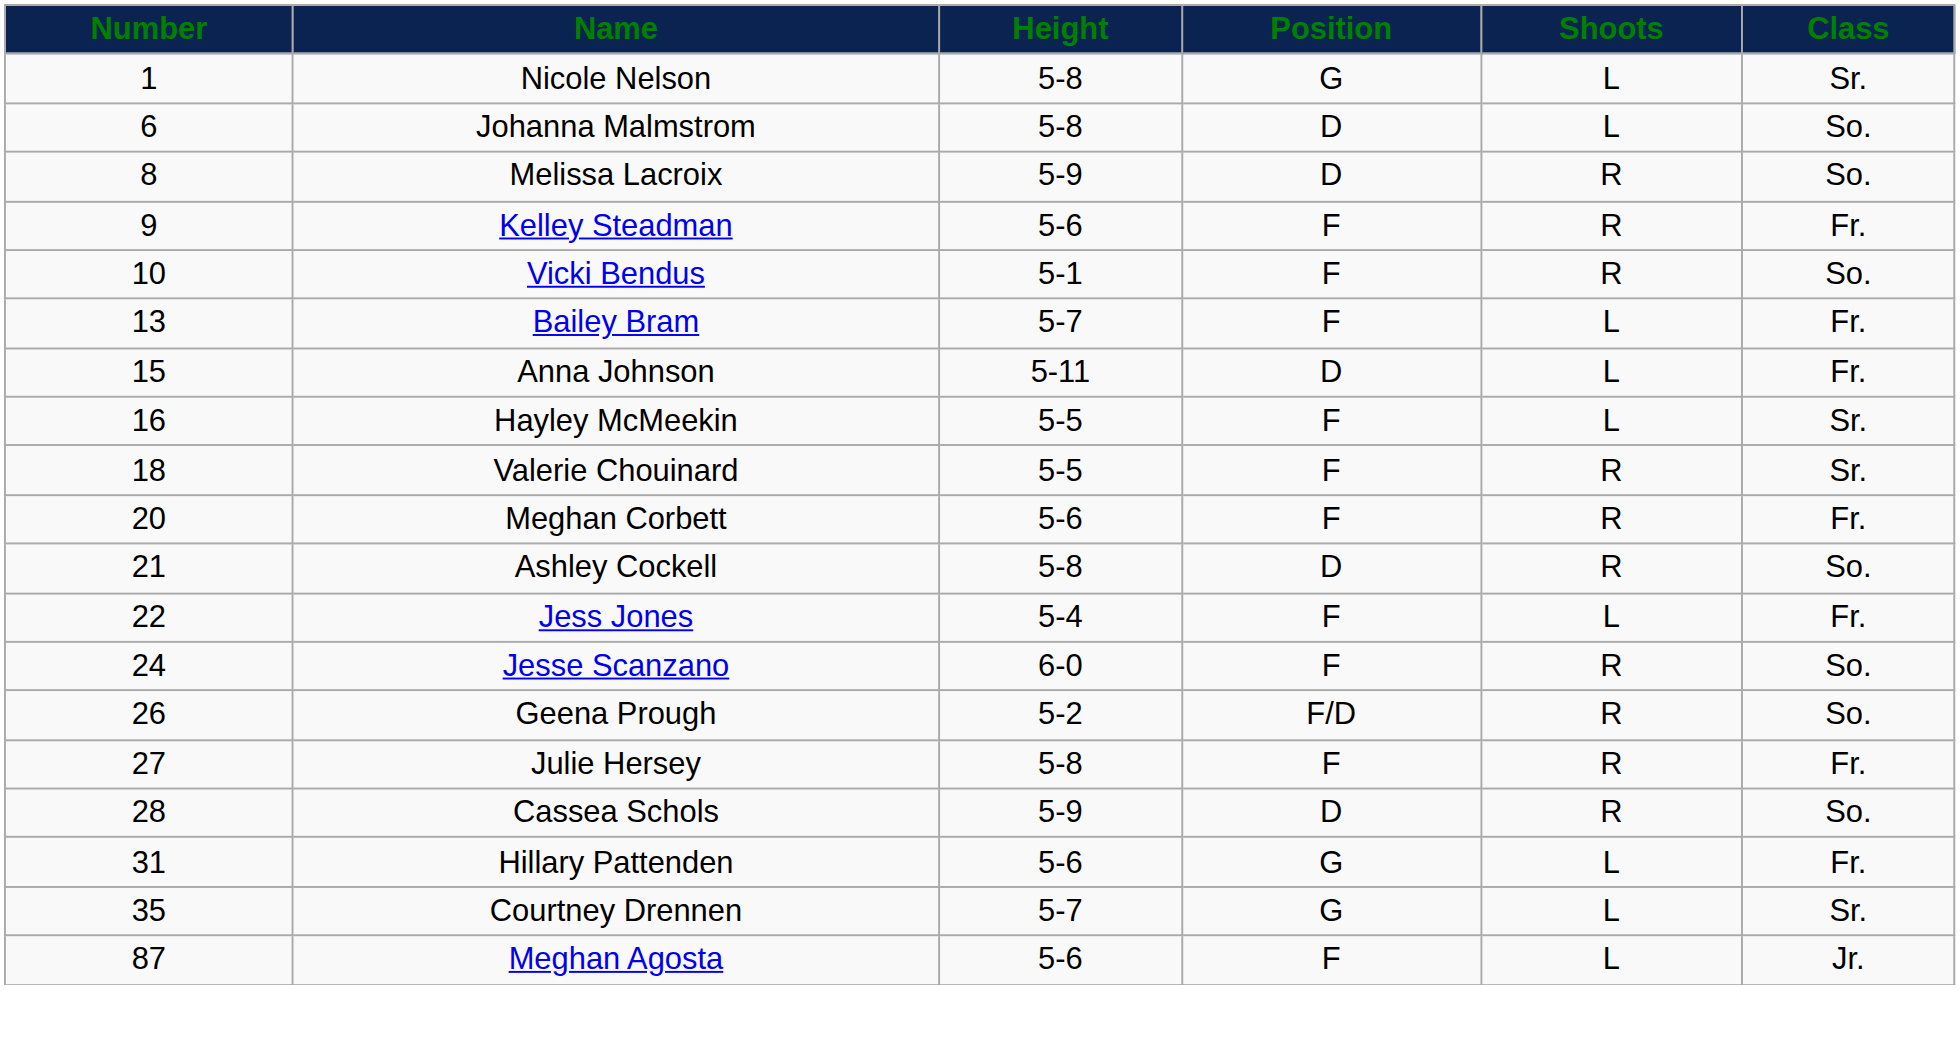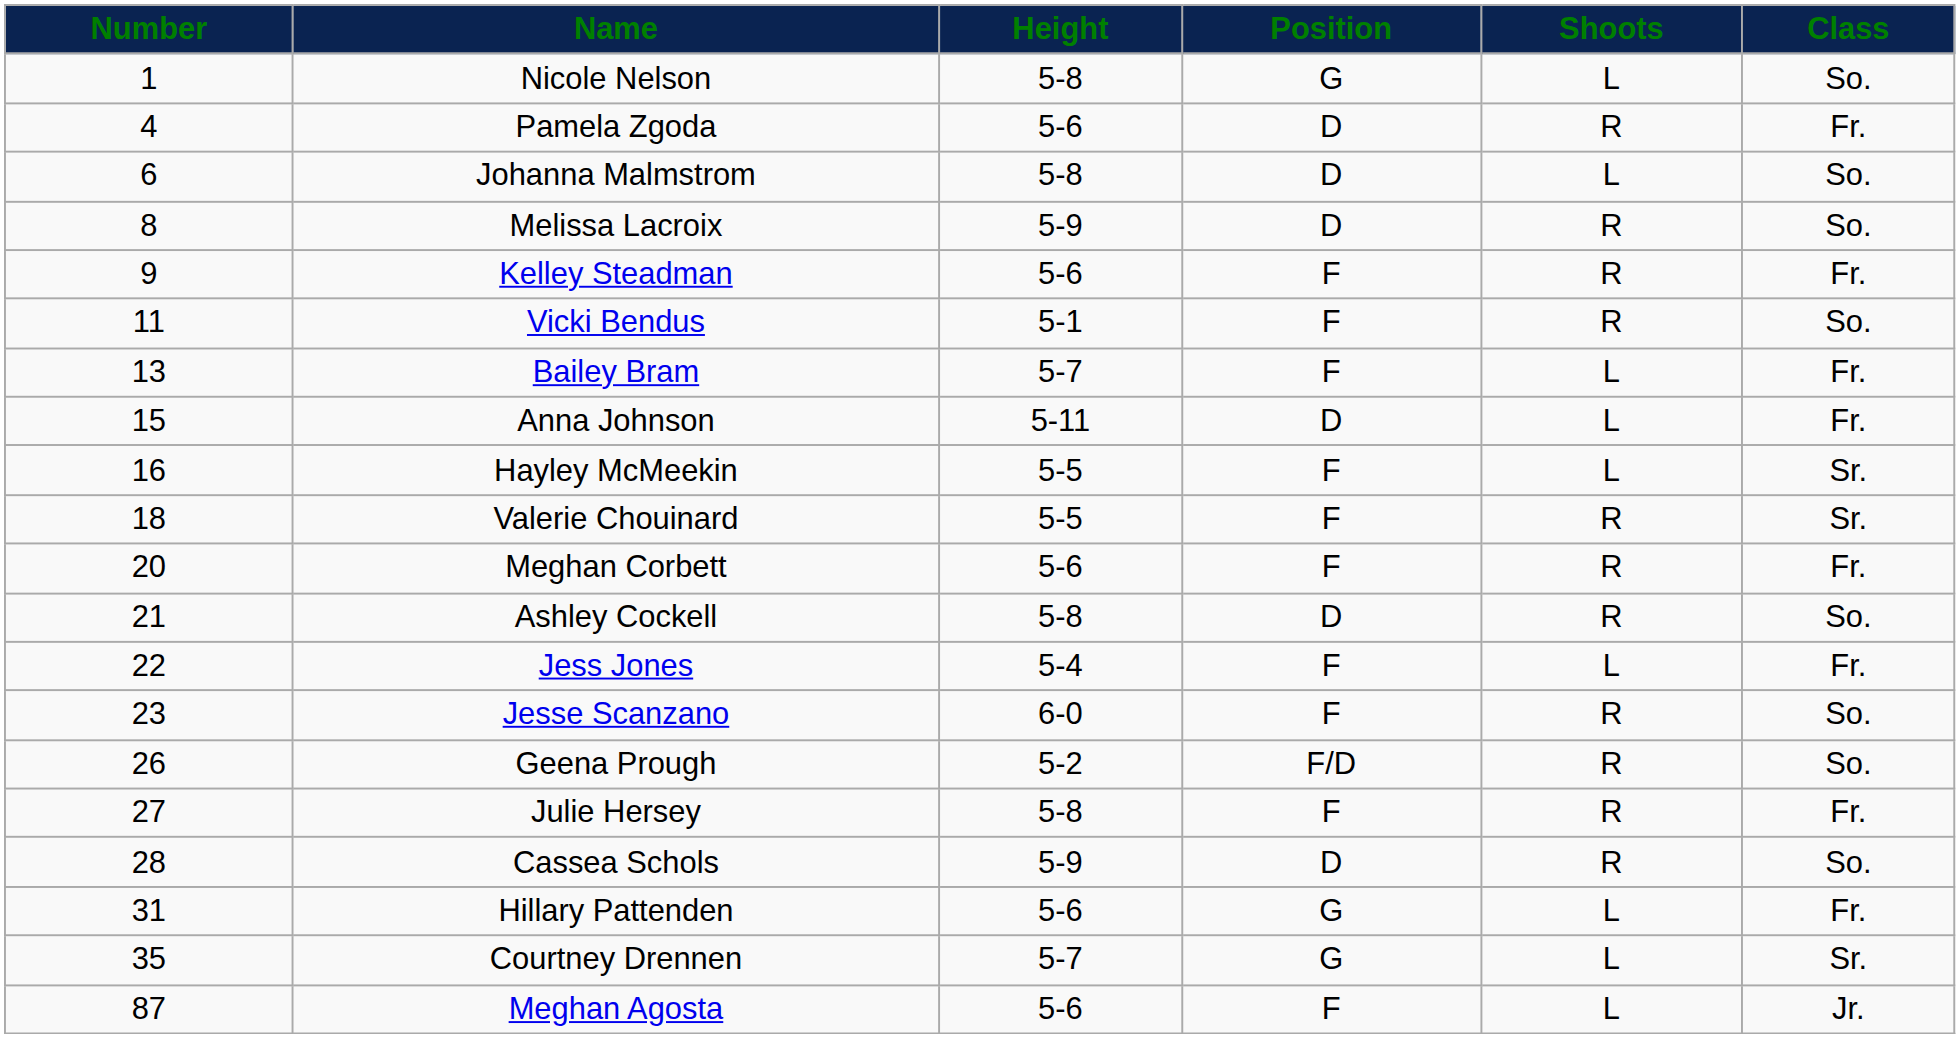 <table class="wikitable" width="80%">
 <tr align="center"  style="background:#0a2351;color:green;">
 <td><strong>Number</strong></td>
 <td><strong>Name</strong></td>
 <td><strong>Height</strong></td>
 <td><strong>Position</strong></td>
 <td><strong>Shoots</strong></td>
 <td><strong>Class</strong></td>
 </tr>
 <tr align="center" bgcolor="">
 <td>1</td>
 <td>Nicole Nelson</td>
 <td>5-8</td>
 <td>G</td>
 <td>L</td>
-<td>Sr.</td>
+<td>So.</td>
+</tr>
+<tr align="center" bgcolor="">
+<td>4</td>
+<td>Pamela Zgoda</td>
+<td>5-6</td>
+<td>D</td>
+<td>R</td>
+<td>Fr.</td>
 </tr>
 <tr align="center" bgcolor="">
 <td>6</td>
 <td>Johanna Malmstrom</td>
 <td>5-8</td>
 <td>D</td>
 <td>L</td>
 <td>So.</td>
 </tr>
 <tr align="center" bgcolor="">
 <td>8</td>
 <td>Melissa Lacroix</td>
 <td>5-9</td>
 <td>D</td>
 <td>R</td>
 <td>So.</td>
 </tr>
 <tr align="center" bgcolor="">
 <td>9</td>
 <td><a href='#'>Kelley Steadman</a></td>
 <td>5-6</td>
 <td>F</td>
 <td>R</td>
 <td>Fr.</td>
 </tr>
 <tr align="center" bgcolor="">
-<td>10</td>
+<td>11</td>
 <td><a href='#'>Vicki Bendus</a></td>
 <td>5-1</td>
 <td>F</td>
 <td>R</td>
 <td>So.</td>
 </tr>
 <tr align="center" bgcolor="">
 <td>13</td>
 <td><a href='#'>Bailey Bram</a></td>
 <td>5-7</td>
 <td>F</td>
 <td>L</td>
 <td>Fr.</td>
 </tr>
 <tr align="center" bgcolor="">
 <td>15</td>
 <td>Anna Johnson</td>
 <td>5-11</td>
 <td>D</td>
 <td>L</td>
 <td>Fr.</td>
 </tr>
 <tr align="center" bgcolor="">
 <td>16</td>
 <td>Hayley McMeekin</td>
 <td>5-5</td>
 <td>F</td>
 <td>L</td>
 <td>Sr.</td>
 </tr>
 <tr align="center" bgcolor="">
 <td>18</td>
 <td>Valerie Chouinard</td>
 <td>5-5</td>
 <td>F</td>
 <td>R</td>
 <td>Sr.</td>
 </tr>
 <tr align="center" bgcolor="">
 <td>20</td>
 <td>Meghan Corbett</td>
 <td>5-6</td>
 <td>F</td>
 <td>R</td>
 <td>Fr.</td>
 </tr>
 <tr align="center" bgcolor="">
 <td>21</td>
 <td>Ashley Cockell</td>
 <td>5-8</td>
 <td>D</td>
 <td>R</td>
 <td>So.</td>
 </tr>
 <tr align="center" bgcolor="">
 <td>22</td>
 <td><a href='#'>Jess Jones</a></td>
 <td>5-4</td>
 <td>F</td>
 <td>L</td>
 <td>Fr.</td>
 </tr>
 <tr align="center" bgcolor="">
-<td>24</td>
+<td>23</td>
 <td><a href='#'>Jesse Scanzano</a></td>
 <td>6-0</td>
 <td>F</td>
 <td>R</td>
 <td>So.</td>
 </tr>
 <tr align="center" bgcolor="">
 <td>26</td>
 <td>Geena Prough</td>
 <td>5-2</td>
 <td>F/D</td>
 <td>R</td>
 <td>So.</td>
 </tr>
 <tr align="center" bgcolor="">
 <td>27</td>
 <td>Julie Hersey</td>
 <td>5-8</td>
 <td>F</td>
 <td>R</td>
 <td>Fr.</td>
 </tr>
 <tr align="center" bgcolor="">
 <td>28</td>
 <td>Cassea Schols</td>
 <td>5-9</td>
 <td>D</td>
 <td>R</td>
 <td>So.</td>
 </tr>
 <tr align="center" bgcolor="">
 <td>31</td>
 <td>Hillary Pattenden</td>
 <td>5-6</td>
 <td>G</td>
 <td>L</td>
 <td>Fr.</td>
 </tr>
 <tr align="center" bgcolor="">
 <td>35</td>
 <td>Courtney Drennen</td>
 <td>5-7</td>
 <td>G</td>
 <td>L</td>
 <td>Sr.</td>
 </tr>
 <tr align="center" bgcolor="">
 <td>87</td>
 <td><a href='#'>Meghan Agosta</a></td>
 <td>5-6</td>
 <td>F</td>
 <td>L</td>
 <td>Jr.</td>
 </tr>
 <tr align="center" bgcolor="">
 </tr>
 </table>
